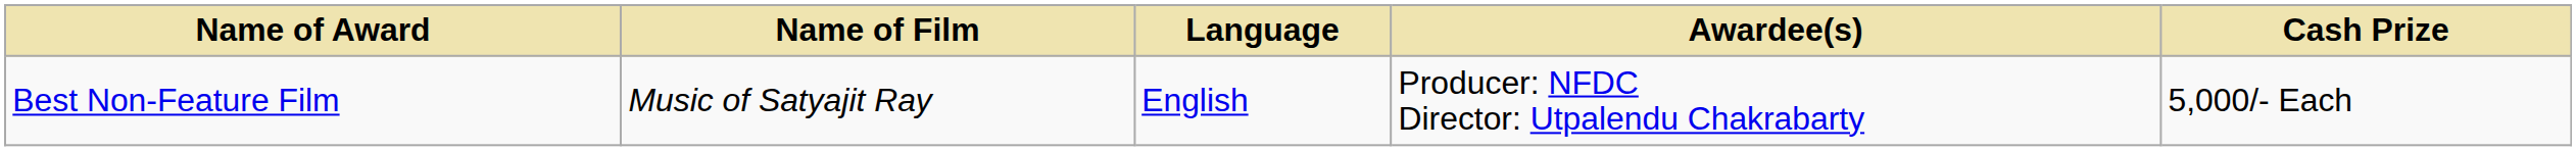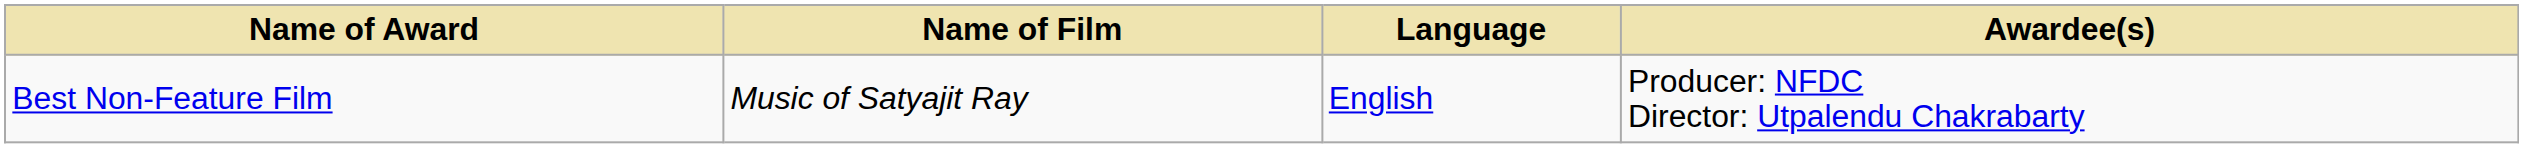 <table class="wikitable" style="width:100%">
 <tr>
 <th style="background-color:#EFE4B0;width:24%;">Name of Award</th>
 <th style="background-color:#EFE4B0;width:20%;">Name of Film</th>
 <th style="background-color:#EFE4B0;width:10%;">Language</th>
 <th style="background-color:#EFE4B0;width:30%;">Awardee(s)</th>
-<th style="background-color:#EFE4B0;width:16%;">Cash Prize</th>
 </tr>
 <tr>
 <td><a href='#'>Best Non-Feature Film</a></td>
 <td><em>Music of Satyajit Ray</em></td>
 <td><a href='#'>English</a></td>
 <td>Producer: <a href='#'>NFDC</a><br>Director: <a href='#'>Utpalendu Chakrabarty</a></td>
-<td> 5,000/- Each</td>
 </tr>
 </table>
